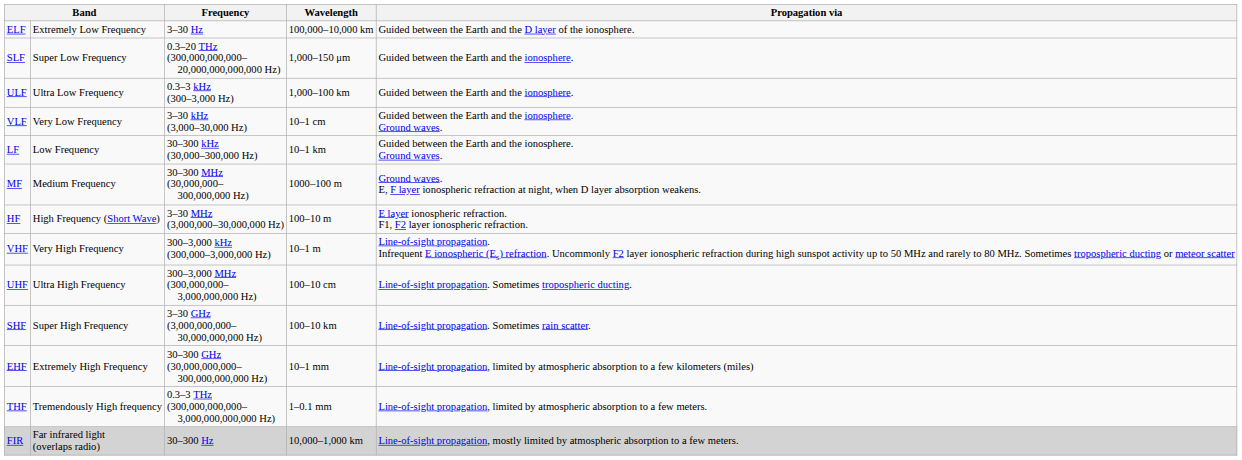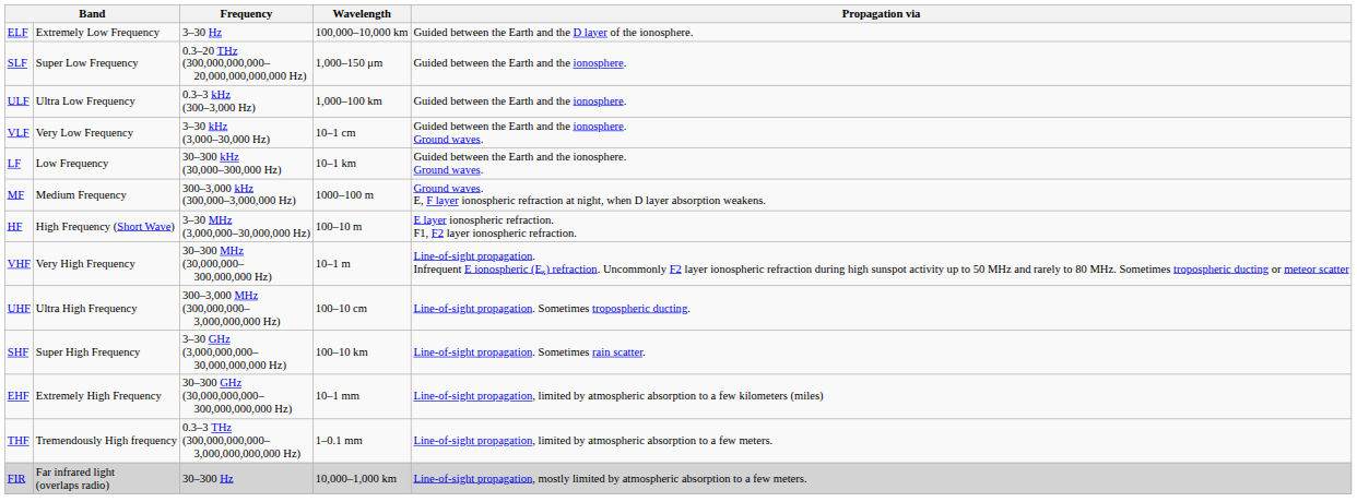 <table class="wikitable" style="margin:0.5em auto">
 <tr>
 <th colspan=2>Band</th>
 <th>Frequency</th>
 <th>Wavelength</th>
 <th>Propagation via</th>
 </tr>
 <tr>
 <td><a href='#'>ELF</a></td>
 <td>Extremely Low Frequency</td>
 <td>3–30 <a href='#'>Hz</a></td>
 <td>100,000–10,000 km</td>
 <td>Guided between the Earth and the <a href='#'>D layer</a> of the ionosphere.</td>
 </tr>
 <tr>
 <td><a href='#'>SLF</a></td>
 <td>Super Low Frequency</td>
 <td>0.3–20 <a href='#'>THz</a><br>(300,000,000,000–<br>    20,000,000,000,000 Hz)</td>
 <td>1,000–150 μm</td>
 <td>Guided between the Earth and the <a href='#'>ionosphere</a>.</td>
 </tr>
 <tr>
 <td><a href='#'>ULF</a></td>
 <td>Ultra Low Frequency</td>
 <td>0.3–3 <a href='#'>kHz</a><br>(300–3,000 Hz)</td>
 <td>1,000–100 km</td>
 <td>Guided between the Earth and the <a href='#'>ionosphere</a>.</td>
 </tr>
 <tr>
 <td><a href='#'>VLF</a></td>
 <td>Very Low Frequency</td>
 <td>3–30 <a href='#'>kHz</a><br>(3,000–30,000 Hz)</td>
 <td>10–1 cm</td>
 <td>Guided between the Earth and the <a href='#'>ionosphere</a>.<br><a href='#'>Ground waves</a>.</td>
 </tr>
 <tr>
 <td><a href='#'>LF</a></td>
 <td>Low Frequency</td>
 <td>30–300 <a href='#'>kHz</a><br>(30,000–300,000 Hz)</td>
 <td>10–1 km</td>
 <td>Guided between the Earth and the ionosphere.<br><a href='#'>Ground waves</a>.</td>
 </tr>
 <tr>
 <td><a href='#'>MF</a></td>
 <td>Medium Frequency</td>
-<td>30–300 <a href='#'>MHz</a><br>(30,000,000–<br>    300,000,000 Hz)</td>
+<td>300–3,000 <a href='#'>kHz</a><br>(300,000–3,000,000 Hz)</td>
 <td>1000–100 m</td>
 <td><a href='#'>Ground waves</a>.<br>E, <a href='#'>F layer</a> ionospheric refraction at night, when D layer absorption weakens.</td>
 </tr>
 <tr>
 <td><a href='#'>HF</a></td>
 <td>High Frequency (<a href='#'>Short Wave</a>)</td>
 <td>3–30 <a href='#'>MHz</a><br>(3,000,000–30,000,000 Hz)</td>
 <td>100–10 m</td>
 <td><a href='#'>E layer</a> ionospheric refraction.<br>F1, <a href='#'>F2</a> layer ionospheric refraction.</td>
 </tr>
 <tr>
 <td><a href='#'>VHF</a></td>
 <td>Very High Frequency</td>
-<td>300–3,000 <a href='#'>kHz</a><br>(300,000–3,000,000 Hz)</td>
+<td>30–300 <a href='#'>MHz</a><br>(30,000,000–<br>    300,000,000 Hz)</td>
 <td>10–1 m</td>
 <td><a href='#'>Line-of-sight propagation</a>.<br>Infrequent <a href='#'>E ionospheric (E<sub>s</sub>) refraction</a>. Uncommonly <a href='#'>F2</a> layer ionospheric refraction during high sunspot activity up to 50 MHz and rarely to 80 MHz. Sometimes <a href='#'>tropospheric ducting</a> or <a href='#'>meteor scatter</a></td>
 </tr>
 <tr>
 <td><a href='#'>UHF</a></td>
 <td>Ultra High Frequency</td>
 <td>300–3,000 <a href='#'>MHz</a><br>(300,000,000–<br>    3,000,000,000 Hz)</td>
 <td>100–10 cm</td>
 <td><a href='#'>Line-of-sight propagation</a>. Sometimes <a href='#'>tropospheric ducting</a>.</td>
 </tr>
 <tr>
 <td><a href='#'>SHF</a></td>
 <td>Super High Frequency</td>
 <td>3–30 <a href='#'>GHz</a><br>(3,000,000,000–<br>    30,000,000,000 Hz)</td>
 <td>100–10 km</td>
 <td><a href='#'>Line-of-sight propagation</a>. Sometimes <a href='#'>rain scatter</a>.</td>
 </tr>
 <tr>
 <td><a href='#'>EHF</a></td>
 <td>Extremely High Frequency</td>
 <td>30–300 <a href='#'>GHz</a><br>(30,000,000,000–<br>    300,000,000,000 Hz)</td>
 <td>10–1 mm</td>
 <td><a href='#'>Line-of-sight propagation</a>, limited by atmospheric absorption to a few kilometers (miles)</td>
 </tr>
 <tr>
 <td><a href='#'>THF</a></td>
 <td>Tremendously High frequency</td>
 <td>0.3–3 <a href='#'>THz</a><br>(300,000,000,000–<br>    3,000,000,000,000 Hz)</td>
 <td>1–0.1 mm</td>
 <td><a href='#'>Line-of-sight propagation</a>, limited by atmospheric absorption to a few meters.</td>
 </tr>
 <tr style="background-color:lightgrey;">
 <td><a href='#'>FIR</a></td>
 <td>Far infrared light<br>(overlaps radio)</td>
 <td>30–300 <a href='#'>Hz</a></td>
 <td>10,000–1,000 km</td>
 <td><a href='#'>Line-of-sight propagation</a>, mostly limited by atmospheric absorption to a few meters.</td>
 </tr>
 </table>
